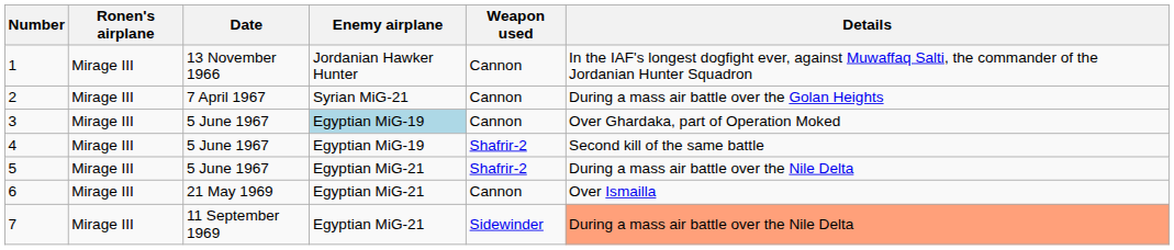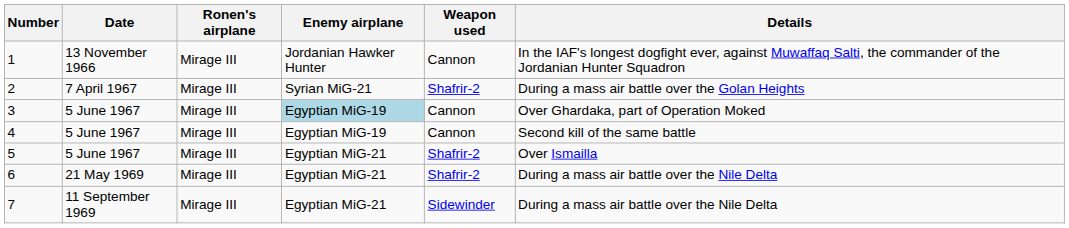 <table class="wikitable">
 <tr>
 <th>Number</th>
+<th>Date</th>
 <th>Ronen's airplane</th>
-<th>Date</th>
 <th>Enemy airplane</th>
 <th>Weapon used</th>
 <th>Details</th>
 </tr>
 <tr>
 <td>1</td>
+<td>13 November 1966</td>
 <td>Mirage III</td>
-<td>13 November 1966</td>
 <td>Jordanian Hawker Hunter</td>
 <td>Cannon</td>
 <td>In the IAF's longest dogfight ever, against <a href='#'>Muwaffaq Salti</a>, the commander of the Jordanian Hunter Squadron</td>
 </tr>
 <tr>
 <td>2</td>
+<td>7 April 1967</td>
 <td>Mirage III</td>
-<td>7 April 1967</td>
 <td>Syrian MiG-21</td>
-<td>Cannon</td>
+<td><a href='#'>Shafrir-2</a></td>
 <td>During a mass air battle over the <a href='#'>Golan Heights</a></td>
 </tr>
 <tr>
 <td>3</td>
+<td>5 June 1967</td>
 <td>Mirage III</td>
-<td>5 June 1967</td>
 <td style="background: lightblue;">Egyptian MiG-19</td>
 <td>Cannon</td>
 <td>Over Ghardaka, part of Operation Moked</td>
 </tr>
 <tr>
 <td>4</td>
+<td>5 June 1967</td>
 <td>Mirage III</td>
-<td>5 June 1967</td>
 <td>Egyptian MiG-19</td>
-<td><a href='#'>Shafrir-2</a></td>
+<td>Cannon</td>
 <td>Second kill of the same battle</td>
 </tr>
 <tr>
 <td>5</td>
+<td>5 June 1967</td>
 <td>Mirage III</td>
-<td>5 June 1967</td>
+<td>Egyptian MiG-21</td>
+<td><a href='#'>Shafrir-2</a></td>
+<td>Over <a href='#'>Ismailla</a></td>
+</tr>
+<tr>
+<td>6</td>
+<td>21 May 1969</td>
+<td>Mirage III</td>
 <td>Egyptian MiG-21</td>
 <td><a href='#'>Shafrir-2</a></td>
 <td>During a mass air battle over the <a href='#'>Nile Delta</a></td>
 </tr>
 <tr>
-<td>6</td>
+<td>7</td>
+<td>11 September 1969</td>
 <td>Mirage III</td>
-<td>21 May 1969</td>
-<td>Egyptian MiG-21</td>
-<td>Cannon</td>
-<td>Over <a href='#'>Ismailla</a></td>
-</tr>
-<tr>
-<td>7</td>
-<td>Mirage III</td>
-<td>11 September 1969</td>
 <td>Egyptian MiG-21</td>
 <td><a href='#'>Sidewinder</a></td>
-<td style="background: lightsalmon;">During a mass air battle over the Nile Delta</td>
+<td>During a mass air battle over the Nile Delta</td>
 </tr>
 </table>
